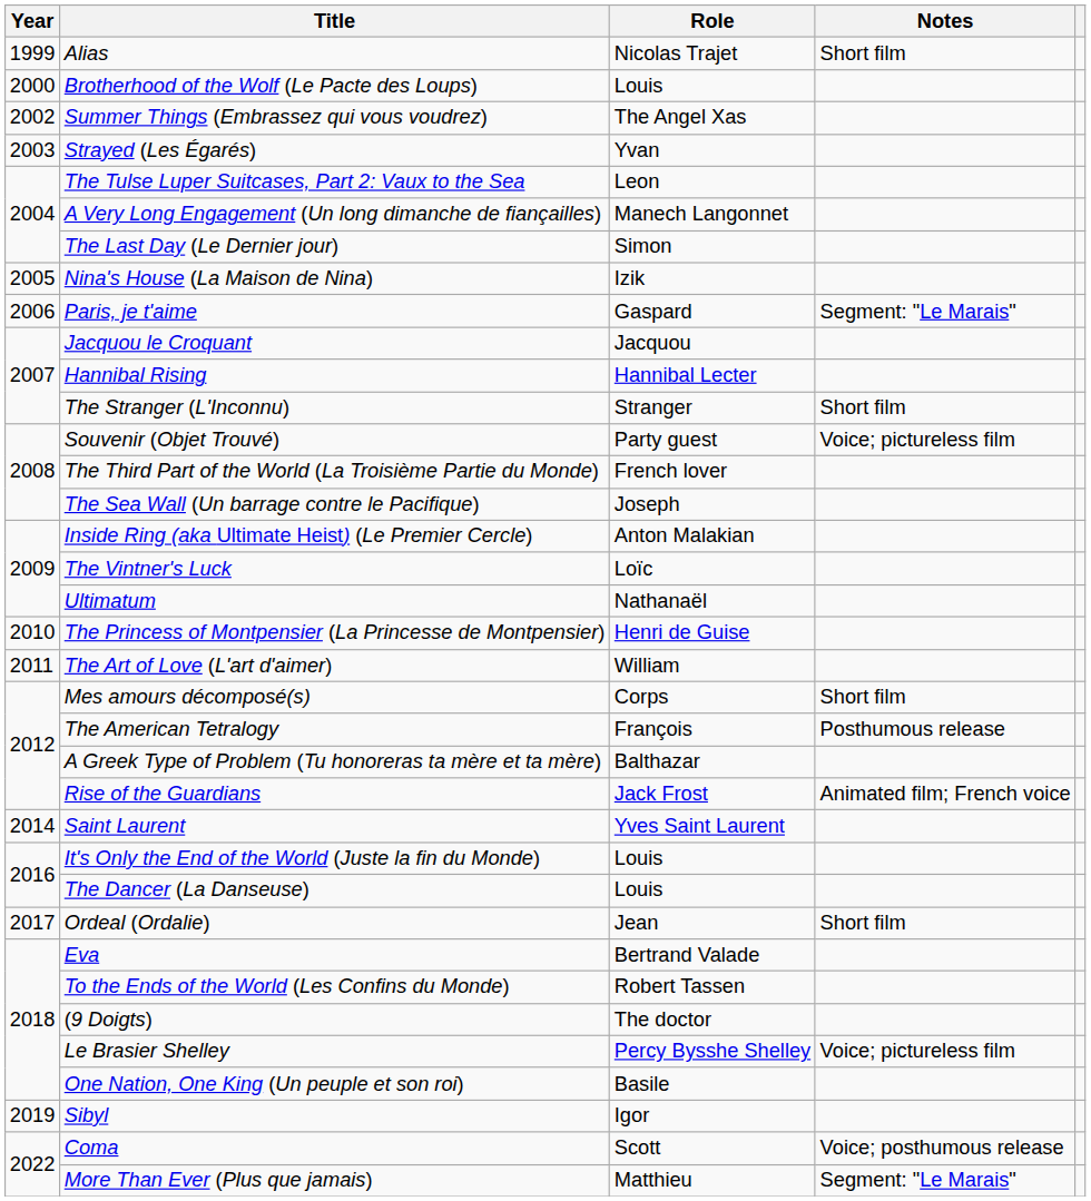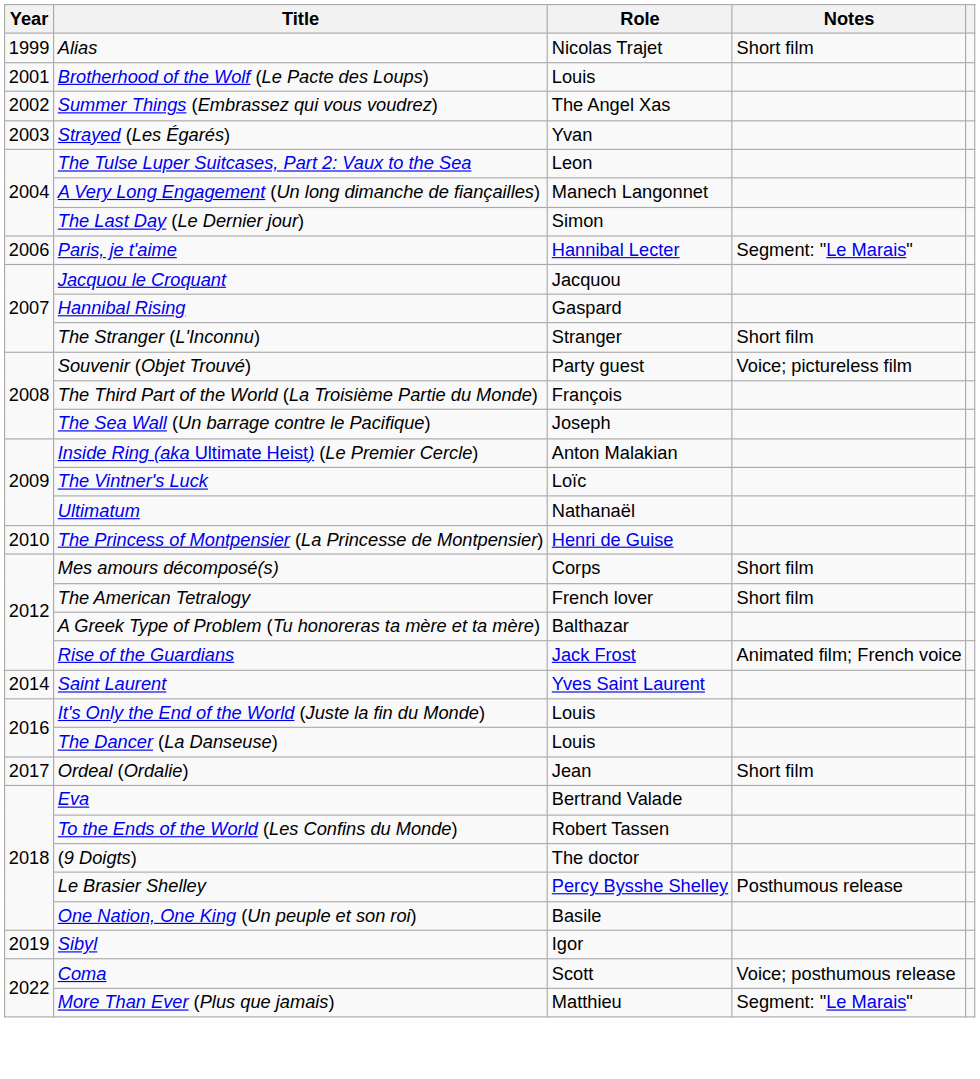 <table class="wikitable sortable">
 <tr>
 <th>Year</th>
 <th>Title</th>
 <th>Role</th>
 <th class="unsortable">Notes</th>
 <th class="unsortable"></th>
 </tr>
 <tr>
 <td>1999</td>
 <td><em>Alias</em></td>
 <td>Nicolas Trajet</td>
 <td>Short film</td>
 <td></td>
 </tr>
 <tr>
-<td>2000</td>
+<td>2001</td>
 <td><em><a href='#'>Brotherhood of the Wolf</a></em> (<em>Le Pacte des Loups</em>)</td>
 <td>Louis</td>
 <td></td>
 <td></td>
 </tr>
 <tr>
 <td>2002</td>
 <td><em><a href='#'>Summer Things</a></em> (<em>Embrassez qui vous voudrez</em>)</td>
 <td>The Angel Xas</td>
 <td></td>
 <td></td>
 </tr>
 <tr>
 <td>2003</td>
 <td><em><a href='#'>Strayed</a></em> (<em>Les Égarés</em>)</td>
 <td>Yvan</td>
 <td></td>
 <td></td>
 </tr>
 <tr>
 <td rowspan=3>2004</td>
 <td><em><a href='#'>The Tulse Luper Suitcases, Part 2: Vaux to the Sea</a></em></td>
 <td>Leon</td>
 <td></td>
 <td></td>
 </tr>
 <tr>
 <td><em><a href='#'>A Very Long Engagement</a></em> (<em>Un long dimanche de fiançailles</em>)</td>
 <td>Manech Langonnet</td>
 <td></td>
 <td></td>
 </tr>
 <tr>
 <td><em><a href='#'>The Last Day</a></em> (<em>Le Dernier jour</em>)</td>
 <td>Simon</td>
 <td></td>
 <td></td>
 </tr>
 <tr>
-<td>2005</td>
-<td><em><a href='#'>Nina's House</a></em> (<em>La Maison de Nina</em>)</td>
-<td>Izik</td>
-<td></td>
-<td></td>
-</tr>
-<tr>
 <td>2006</td>
 <td><em><a href='#'>Paris, je t'aime</a></em></td>
-<td>Gaspard</td>
+<td><a href='#'>Hannibal Lecter</a></td>
 <td>Segment: "<a href='#'>Le Marais</a>"</td>
 <td></td>
 </tr>
 <tr>
 <td rowspan=3>2007</td>
 <td><em><a href='#'>Jacquou le Croquant</a></em></td>
 <td>Jacquou</td>
 <td></td>
 <td></td>
 </tr>
 <tr>
 <td><em><a href='#'>Hannibal Rising</a></em></td>
-<td><a href='#'>Hannibal Lecter</a></td>
+<td>Gaspard</td>
 <td></td>
 <td></td>
 </tr>
 <tr>
 <td><em>The Stranger</em> (<em>L'Inconnu</em>)</td>
 <td>Stranger</td>
 <td>Short film</td>
 <td></td>
 </tr>
 <tr>
 <td rowspan=3>2008</td>
 <td><em>Souvenir</em> (<em>Objet Trouvé</em>)</td>
 <td>Party guest</td>
 <td>Voice; pictureless film</td>
 <td></td>
 </tr>
 <tr>
 <td><em>The Third Part of the World</em> (<em>La Troisième Partie du Monde</em>)</td>
-<td>French lover</td>
+<td>François</td>
 <td></td>
 <td></td>
 </tr>
 <tr>
 <td><em><a href='#'>The Sea Wall</a></em> (<em>Un barrage contre le Pacifique</em>)</td>
 <td>Joseph</td>
 <td></td>
 <td></td>
 </tr>
 <tr>
 <td rowspan=3>2009</td>
 <td><em><a href='#'>Inside Ring (aka </em>Ultimate Heist<em>)</a></em> (<em>Le Premier Cercle</em>)</td>
 <td>Anton Malakian</td>
 <td></td>
 <td></td>
 </tr>
 <tr>
 <td><em><a href='#'>The Vintner's Luck</a></em></td>
 <td>Loïc</td>
 <td></td>
 <td></td>
 </tr>
 <tr>
 <td><em><a href='#'>Ultimatum</a></em></td>
 <td>Nathanaël</td>
 <td></td>
 <td></td>
 </tr>
 <tr>
 <td>2010</td>
 <td><em><a href='#'>The Princess of Montpensier</a></em> (<em>La Princesse de Montpensier</em>)</td>
 <td><a href='#'>Henri de Guise</a></td>
 <td></td>
 <td></td>
 </tr>
 <tr>
-<td>2011</td>
-<td><em><a href='#'>The Art of Love</a></em> (<em>L'art d'aimer</em>)</td>
-<td>William</td>
-<td></td>
-<td></td>
-</tr>
-<tr>
 <td rowspan=4>2012</td>
 <td><em>Mes amours décomposé(s)</em></td>
 <td>Corps</td>
 <td>Short film</td>
 <td></td>
 </tr>
 <tr>
 <td><em>The American Tetralogy</em></td>
-<td>François</td>
-<td>Posthumous release</td>
+<td>French lover</td>
+<td>Short film</td>
 <td></td>
 </tr>
 <tr>
 <td><em>A Greek Type of Problem</em> (<em>Tu honoreras ta mère et ta mère</em>)</td>
 <td>Balthazar</td>
 <td></td>
 <td></td>
 </tr>
 <tr>
 <td><em><a href='#'>Rise of the Guardians</a></em></td>
 <td><a href='#'>Jack Frost</a></td>
 <td>Animated film; French voice</td>
 <td></td>
 </tr>
 <tr>
 <td>2014</td>
 <td><em><a href='#'>Saint Laurent</a></em></td>
 <td><a href='#'>Yves Saint Laurent</a></td>
 <td></td>
 <td></td>
 </tr>
 <tr>
 <td rowspan=2>2016</td>
 <td><em><a href='#'>It's Only the End of the World</a></em> (<em>Juste la fin du Monde</em>)</td>
 <td>Louis</td>
 <td></td>
 <td></td>
 </tr>
 <tr>
 <td><em><a href='#'>The Dancer</a></em> (<em>La Danseuse</em>)</td>
 <td>Louis</td>
 <td></td>
 <td></td>
 </tr>
 <tr>
 <td>2017</td>
 <td><em>Ordeal</em> (<em>Ordalie</em>)</td>
 <td>Jean</td>
 <td>Short film</td>
 <td></td>
 </tr>
 <tr>
 <td rowspan=5>2018</td>
 <td><em><a href='#'>Eva</a></em></td>
 <td>Bertrand Valade</td>
 <td></td>
 <td></td>
 </tr>
 <tr>
 <td><em><a href='#'>To the Ends of the World</a></em> (<em>Les Confins du Monde</em>)</td>
 <td>Robert Tassen</td>
 <td></td>
 <td></td>
 </tr>
 <tr>
 <td> (<em>9 Doigts</em>)</td>
 <td>The doctor</td>
 <td></td>
 <td></td>
 </tr>
 <tr>
 <td><em>Le Brasier Shelley</em></td>
 <td><a href='#'>Percy Bysshe Shelley</a></td>
-<td>Voice; pictureless film</td>
+<td>Posthumous release</td>
 <td></td>
 </tr>
 <tr>
 <td><em><a href='#'>One Nation, One King</a></em> (<em>Un peuple et son roi</em>)</td>
 <td>Basile</td>
 <td></td>
 <td></td>
 </tr>
 <tr>
 <td>2019</td>
 <td><em><a href='#'>Sibyl</a></em></td>
 <td>Igor</td>
 <td></td>
 <td></td>
 </tr>
 <tr>
 <td rowspan=2>2022</td>
 <td><em><a href='#'>Coma</a></em></td>
 <td>Scott</td>
 <td>Voice; posthumous release</td>
 <td></td>
 </tr>
 <tr>
 <td><em><a href='#'>More Than Ever</a></em> (<em>Plus que jamais</em>)</td>
 <td>Matthieu</td>
 <td>Segment: "<a href='#'>Le Marais</a>"</td>
 <td></td>
 </tr>
 </table>
